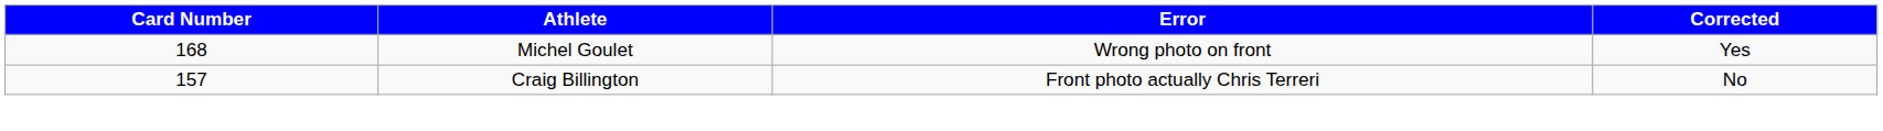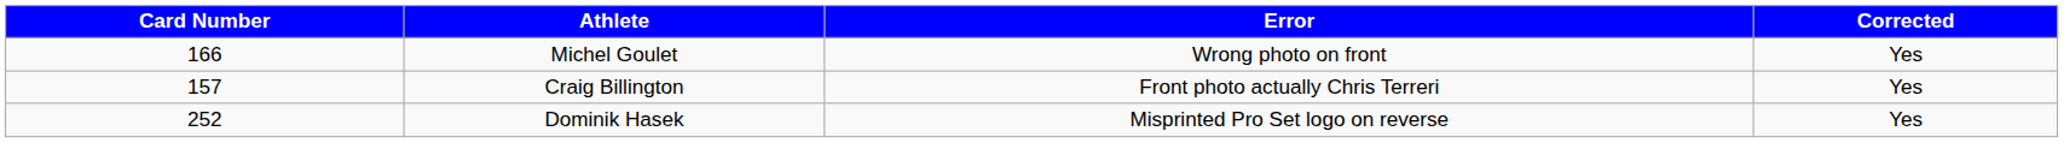 <table class="wikitable" style="width:80%;">
 <tr style="text-align:center; background:blue; color:#fff;">
 <td><strong>Card Number</strong></td>
 <td><strong>Athlete</strong></td>
 <td><strong>Error</strong></td>
 <td><strong>Corrected</strong></td>
 </tr>
 <tr style="text-align:center;" bgcolor="">
-<td>168</td>
+<td>166</td>
 <td>Michel Goulet</td>
 <td>Wrong photo on front</td>
 <td>Yes</td>
 </tr>
 <tr style="text-align:center;" bgcolor="">
 <td>157</td>
 <td>Craig Billington</td>
 <td>Front photo actually Chris Terreri</td>
-<td>No</td>
+<td>Yes</td>
+</tr>
+<tr style="text-align:center;" bgcolor="">
+<td>252</td>
+<td>Dominik Hasek</td>
+<td>Misprinted Pro Set logo on reverse</td>
+<td>Yes</td>
 </tr>
 </table>
